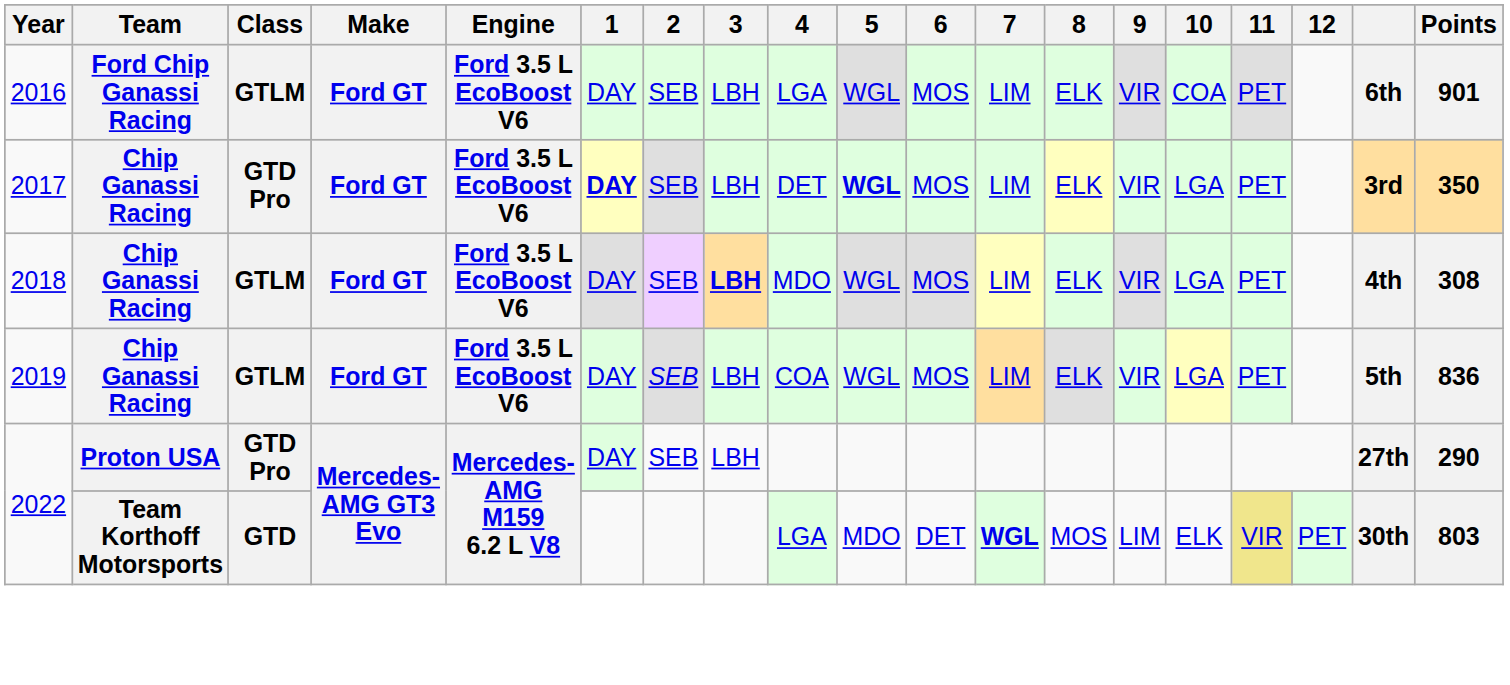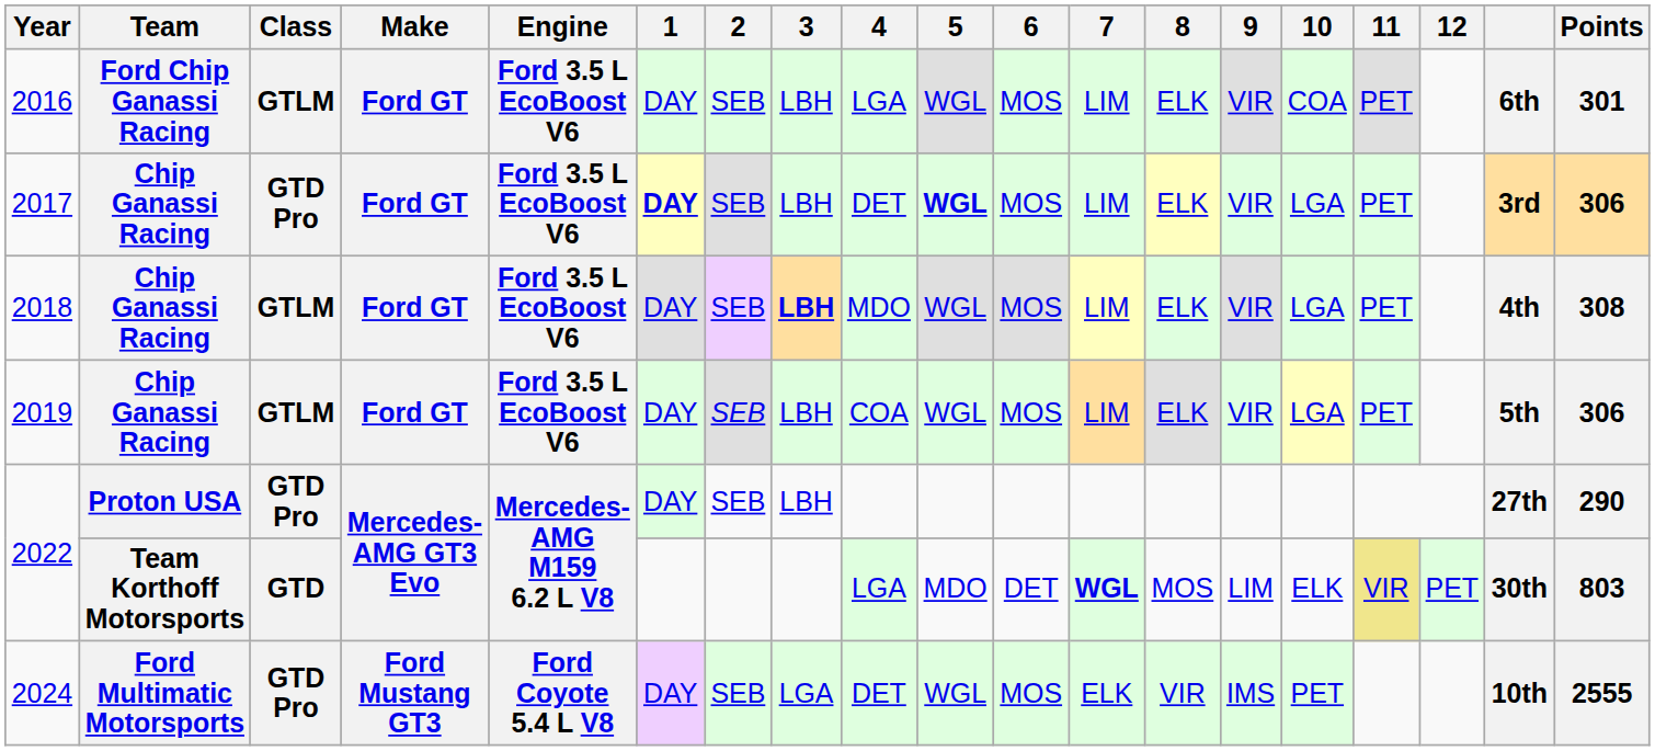 <table class="wikitable" style="text-align:center; font-size:90%">
 <tr>
 <th>Year</th>
 <th>Team</th>
 <th>Class</th>
 <th>Make</th>
 <th>Engine</th>
 <th>1</th>
 <th>2</th>
 <th>3</th>
 <th>4</th>
 <th>5</th>
 <th>6</th>
 <th>7</th>
 <th>8</th>
 <th>9</th>
 <th>10</th>
 <th>11</th>
 <th>12</th>
 <th></th>
 <th>Points</th>
 </tr>
 <tr>
 <td><a href='#'>2016</a></td>
 <th><a href='#'>Ford Chip Ganassi Racing</a></th>
 <th>GTLM</th>
 <th><a href='#'>Ford GT</a></th>
 <th><a href='#'>Ford</a> 3.5 L <a href='#'>EcoBoost</a> V6</th>
 <td style="background:#dfffdf;"><a href='#'>DAY</a><br></td>
 <td style="background:#dfffdf;"><a href='#'>SEB</a><br></td>
 <td style="background:#dfffdf;"><a href='#'>LBH</a><br></td>
 <td style="background:#dfffdf;"><a href='#'>LGA</a><br></td>
 <td style="background:#dfdfdf;"><a href='#'>WGL</a><br></td>
 <td style="background:#dfffdf;"><a href='#'>MOS</a><br></td>
 <td style="background:#dfffdf;"><a href='#'>LIM</a><br></td>
 <td style="background:#dfffdf;"><a href='#'>ELK</a><br></td>
 <td style="background:#dfdfdf;"><a href='#'>VIR</a><br></td>
 <td style="background:#dfffdf;"><a href='#'>COA</a><br></td>
 <td style="background:#dfdfdf;"><a href='#'>PET</a><br></td>
 <td></td>
 <th>6th</th>
-<th>901</th>
+<th>301</th>
 </tr>
 <tr>
 <td><a href='#'>2017</a></td>
 <th><a href='#'>Chip Ganassi Racing</a></th>
 <th>GTD Pro</th>
 <th><a href='#'>Ford GT</a></th>
 <th><a href='#'>Ford</a> 3.5 L <a href='#'>EcoBoost</a> V6</th>
 <td style="background:#FFFFBF;"><strong><a href='#'>DAY</a><br></strong></td>
 <td style="background:#DFDFDF;"><a href='#'>SEB</a><br></td>
 <td style="background:#dfffdf;"><a href='#'>LBH</a><br></td>
 <td style="background:#DFFFDF;"><a href='#'>DET</a><br></td>
 <td style="background:#dfffdf;"><strong><a href='#'>WGL</a></strong><br><strong></strong></td>
 <td style="background:#dfffdf;"><a href='#'>MOS</a><br></td>
 <td style="background:#dfffdf;"><a href='#'>LIM</a><br></td>
 <td style="background:#FFFFBF;"><a href='#'>ELK</a><br></td>
 <td style="background:#dfffdf;"><a href='#'>VIR</a><br><strong></strong></td>
 <td style="background:#dfffdf;"><a href='#'>LGA</a><br></td>
 <td style="background:#dfffdf;"><a href='#'>PET</a><br></td>
 <td></td>
 <th style="background:#FFDF9F;">3rd</th>
-<th style="background:#FFDF9F;">350</th>
+<th style="background:#FFDF9F;">306</th>
 </tr>
 <tr>
 <td><a href='#'>2018</a></td>
 <th><a href='#'>Chip Ganassi Racing</a></th>
 <th>GTLM</th>
 <th><a href='#'>Ford GT</a></th>
 <th><a href='#'>Ford</a> 3.5 L <a href='#'>EcoBoost</a> V6</th>
 <td style="background:#dfdfdf;"><a href='#'>DAY</a><br></td>
 <td style="background:#efcfff;"><a href='#'>SEB</a><br></td>
 <td style="background:#ffdf9f;"><strong><a href='#'>LBH</a></strong><br></td>
 <td style="background:#dfffdf;"><a href='#'>MDO</a><br></td>
 <td style="background:#DFDFDF;"><a href='#'>WGL</a><br></td>
 <td style="background:#DFDFDF;"><a href='#'>MOS</a><br></td>
 <td style="background:#ffffbf;"><a href='#'>LIM</a><br></td>
 <td style="background:#dfffdf;"><a href='#'>ELK</a><br></td>
 <td style="background:#DFDFDF;"><a href='#'>VIR</a><br></td>
 <td style="background:#dfffdf;"><a href='#'>LGA</a><br></td>
 <td style="background:#dfffdf;"><a href='#'>PET</a><br></td>
 <td></td>
 <th>4th</th>
 <th>308</th>
 </tr>
 <tr>
 <td><a href='#'>2019</a></td>
 <th><a href='#'>Chip Ganassi Racing</a></th>
 <th>GTLM</th>
 <th><a href='#'>Ford GT</a></th>
 <th><a href='#'>Ford</a> 3.5 L <a href='#'>EcoBoost</a> V6</th>
 <td style="background:#dfffdf;"><a href='#'>DAY</a><br></td>
 <td style="background:#dfdfdf;"><em><a href='#'>SEB</a><br></em></td>
 <td style="background:#DFFFDF;"><a href='#'>LBH</a><br></td>
 <td style="background:#dfffdf;"><a href='#'>COA</a><br></td>
 <td style="background:#dfffdf;"><a href='#'>WGL</a><br></td>
 <td style="background:#dfffdf;"><a href='#'>MOS</a><br></td>
 <td style="background:#ffdf9f;"><a href='#'>LIM</a><br></td>
 <td style="background:#dfdfdf;"><a href='#'>ELK</a><br></td>
 <td style="background:#dfffdf;"><a href='#'>VIR</a><br></td>
 <td style="background:#ffffbf;"><a href='#'>LGA</a><br></td>
 <td style="background:#dfffdf;"><a href='#'>PET</a><br></td>
 <td></td>
 <th>5th</th>
-<th>836</th>
+<th>306</th>
 </tr>
 <tr>
 <td rowspan=2><a href='#'>2022</a></td>
 <th><a href='#'>Proton USA</a></th>
 <th>GTD Pro</th>
 <th rowspan=2><a href='#'>Mercedes-AMG GT3 Evo</a></th>
 <th rowspan=2><a href='#'>Mercedes-AMG M159</a> 6.2 L <a href='#'>V8</a></th>
 <td style="background:#DFFFDF;"><a href='#'>DAY</a><br></td>
 <td><a href='#'>SEB</a></td>
 <td><a href='#'>LBH</a></td>
 <td></td>
 <td></td>
 <td></td>
 <td></td>
 <td></td>
 <td></td>
 <td></td>
 <td colspan=2></td>
 <th>27th</th>
 <th>290</th>
 </tr>
 <tr>
 <th>Team Korthoff Motorsports</th>
 <th>GTD</th>
 <td></td>
 <td></td>
 <td></td>
 <td style="background:#DFFFDF;"><a href='#'>LGA</a><br></td>
 <td><a href='#'>MDO</a></td>
 <td><a href='#'>DET</a></td>
 <td style="background:#DFFFDF;"><strong><a href='#'>WGL</a></strong><br></td>
 <td><a href='#'>MOS</a></td>
 <td><a href='#'>LIM</a></td>
 <td><a href='#'>ELK</a></td>
 <td style="background: khaki;"><a href='#'>VIR</a></td>
 <td style="background:#DFFFDF;"><a href='#'>PET</a><br></td>
 <th>30th</th>
 <th>803</th>
 </tr>
+<tr>
+<td><a href='#'>2024</a></td>
+<th><a href='#'>Ford Multimatic Motorsports</a></th>
+<th>GTD Pro</th>
+<th><a href='#'>Ford Mustang GT3</a></th>
+<th><a href='#'>Ford</a> <a href='#'>Coyote</a> 5.4 L <a href='#'>V8</a></th>
+<td style="background:#EFCFFF;"><a href='#'>DAY</a><br></td>
+<td style="background:#DFFFDF;"><a href='#'>SEB</a><br></td>
+<td style="background:#DFFFDF;"><a href='#'>LGA</a><br></td>
+<td style="background:#DFFFDF;"><a href='#'>DET</a><br></td>
+<td style="background:#DFFFDF;"><a href='#'>WGL</a><br></td>
+<td style="background:#DFFFDF;"><a href='#'>MOS</a><br></td>
+<td style="background:#DFFFDF;"><a href='#'>ELK</a><br></td>
+<td style="background:#DFFFDF;"><a href='#'>VIR</a><br></td>
+<td style="background:#DFFFDF;"><a href='#'>IMS</a><br></td>
+<td style="background:#DFFFDF;"><a href='#'>PET</a><br></td>
+<td></td>
+<td></td>
+<th>10th</th>
+<th>2555</th>
+</tr>
 </table>
